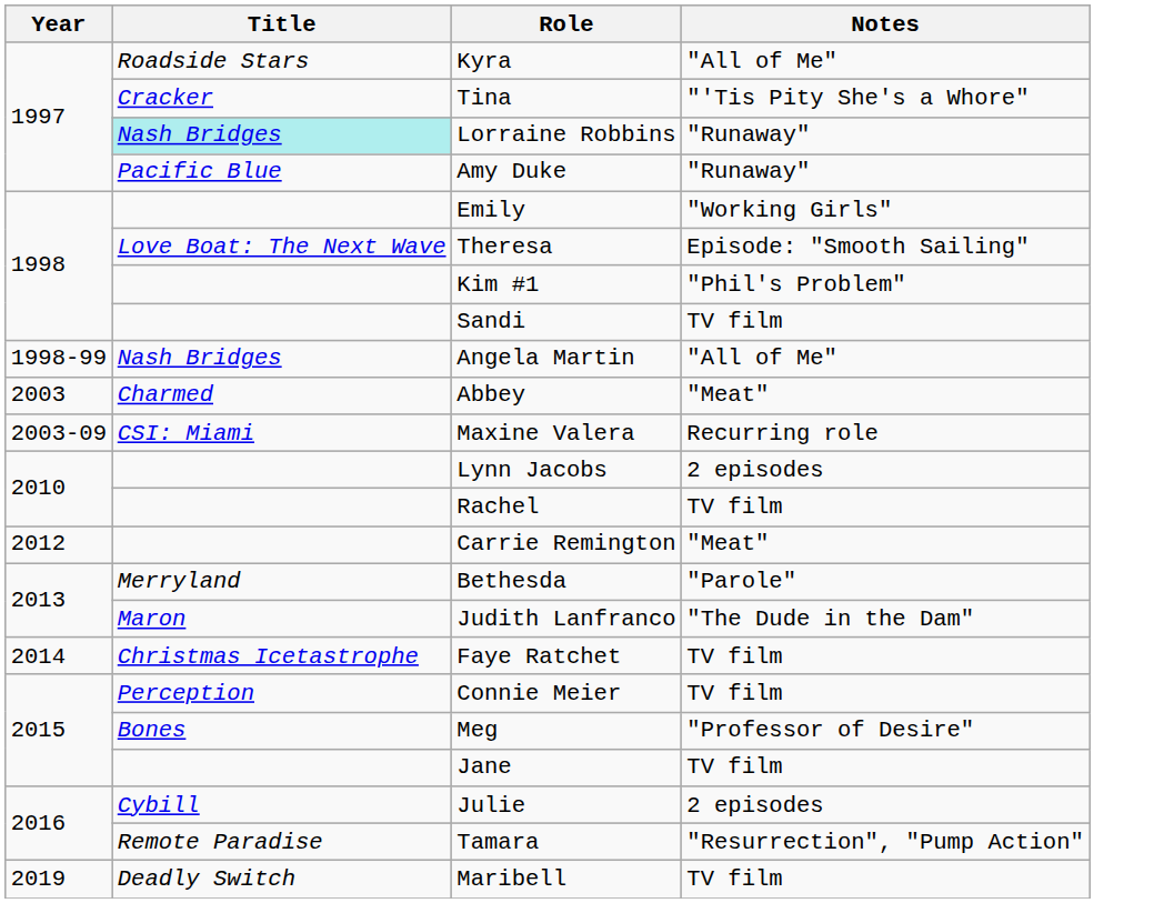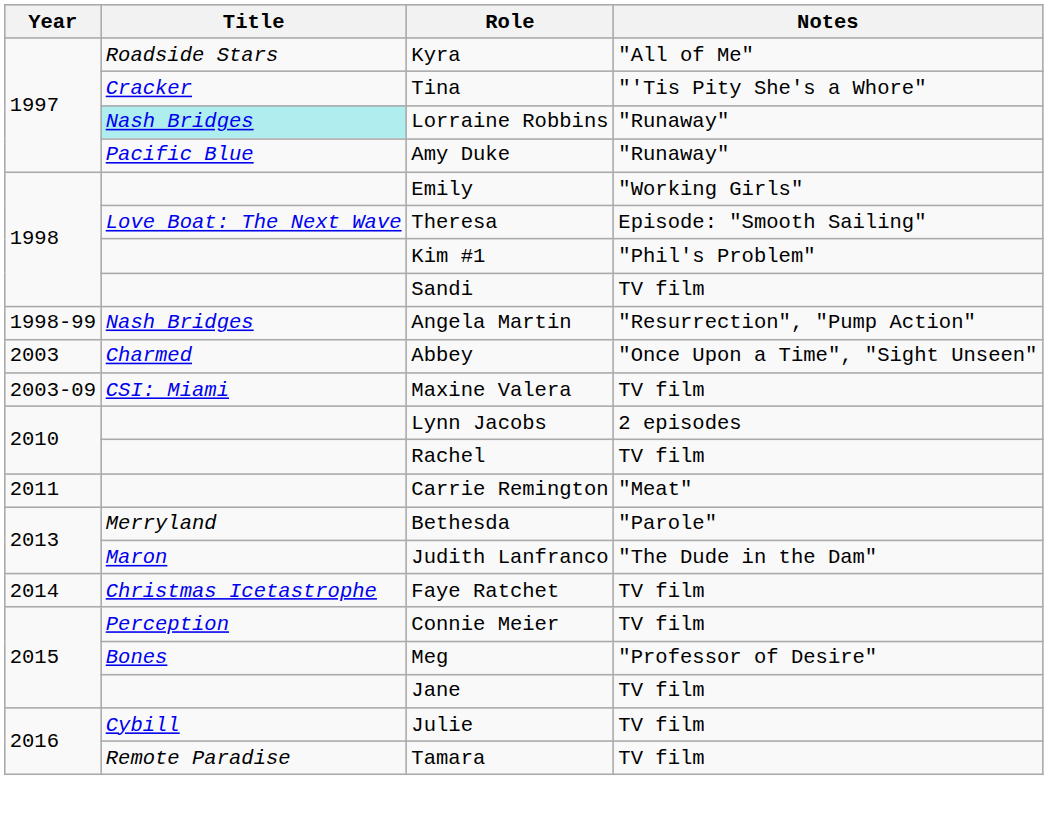 <table class="wikitable sortable">
 <tr>
 <th>Year</th>
 <th>Title</th>
 <th>Role</th>
 <th class="unsortable">Notes</th>
 </tr>
 <tr>
 <td rowspan="4">1997</td>
 <td><em>Roadside Stars</em></td>
 <td>Kyra</td>
 <td>"All of Me"</td>
 </tr>
 <tr>
 <td><em><a href='#'>Cracker</a></em></td>
 <td>Tina</td>
 <td>"'Tis Pity She's a Whore"</td>
 </tr>
 <tr>
 <td style="background: paleturquoise;"><em><a href='#'>Nash Bridges</a></em></td>
 <td>Lorraine Robbins</td>
 <td>"Runaway"</td>
 </tr>
 <tr>
 <td><em><a href='#'>Pacific Blue</a></em></td>
 <td>Amy Duke</td>
 <td>"Runaway"</td>
 </tr>
 <tr>
 <td rowspan="4">1998</td>
 <td><em></em></td>
 <td>Emily</td>
 <td>"Working Girls"</td>
 </tr>
 <tr>
 <td><em><a href='#'>Love Boat: The Next Wave</a></em></td>
 <td>Theresa</td>
 <td>Episode: "Smooth Sailing"</td>
 </tr>
 <tr>
 <td><em></em></td>
 <td>Kim #1</td>
 <td>"Phil's Problem"</td>
 </tr>
 <tr>
 <td><em></em></td>
 <td>Sandi</td>
 <td>TV film</td>
 </tr>
 <tr>
 <td>1998-99</td>
 <td><em><a href='#'>Nash Bridges</a></em></td>
 <td>Angela Martin</td>
-<td>"All of Me"</td>
+<td>"Resurrection", "Pump Action"</td>
 </tr>
 <tr>
 <td>2003</td>
 <td><em><a href='#'>Charmed</a></em></td>
 <td>Abbey</td>
-<td>"Meat"</td>
+<td>"Once Upon a Time", "Sight Unseen"</td>
 </tr>
 <tr>
 <td>2003-09</td>
 <td><em><a href='#'>CSI: Miami</a></em></td>
 <td>Maxine Valera</td>
-<td>Recurring role</td>
+<td>TV film</td>
 </tr>
 <tr>
 <td rowspan="2">2010</td>
 <td><em></em></td>
 <td>Lynn Jacobs</td>
 <td>2 episodes</td>
 </tr>
 <tr>
 <td><em></em></td>
 <td>Rachel</td>
 <td>TV film</td>
 </tr>
 <tr>
-<td>2012</td>
+<td>2011</td>
 <td><em></em></td>
 <td>Carrie Remington</td>
 <td>"Meat"</td>
 </tr>
 <tr>
 <td rowspan="2">2013</td>
 <td><em>Merryland</em></td>
 <td>Bethesda</td>
 <td>"Parole"</td>
 </tr>
 <tr>
 <td><em><a href='#'>Maron</a></em></td>
 <td>Judith Lanfranco</td>
 <td>"The Dude in the Dam"</td>
 </tr>
 <tr>
 <td>2014</td>
 <td><em><a href='#'>Christmas Icetastrophe</a></em></td>
 <td>Faye Ratchet</td>
 <td>TV film</td>
 </tr>
 <tr>
 <td rowspan="3">2015</td>
 <td><em><a href='#'>Perception</a></em></td>
 <td>Connie Meier</td>
 <td>TV film</td>
 </tr>
 <tr>
 <td><em><a href='#'>Bones</a></em></td>
 <td>Meg</td>
 <td>"Professor of Desire"</td>
 </tr>
 <tr>
 <td><em></em></td>
 <td>Jane</td>
 <td>TV film</td>
 </tr>
 <tr>
 <td rowspan="2">2016</td>
 <td><em><a href='#'>Cybill</a></em></td>
 <td>Julie</td>
-<td>2 episodes</td>
+<td>TV film</td>
 </tr>
 <tr>
 <td><em>Remote Paradise</em></td>
 <td>Tamara</td>
-<td>"Resurrection", "Pump Action"</td>
-</tr>
-<tr>
-<td>2019</td>
-<td><em>Deadly Switch</em></td>
-<td>Maribell</td>
 <td>TV film</td>
 </tr>
 </table>
